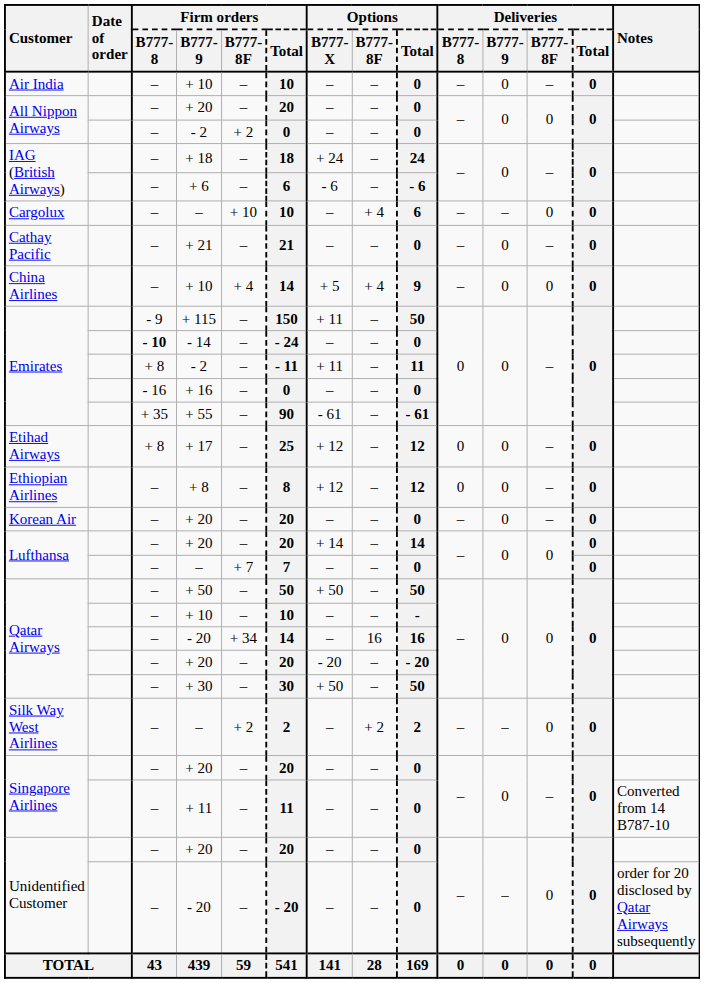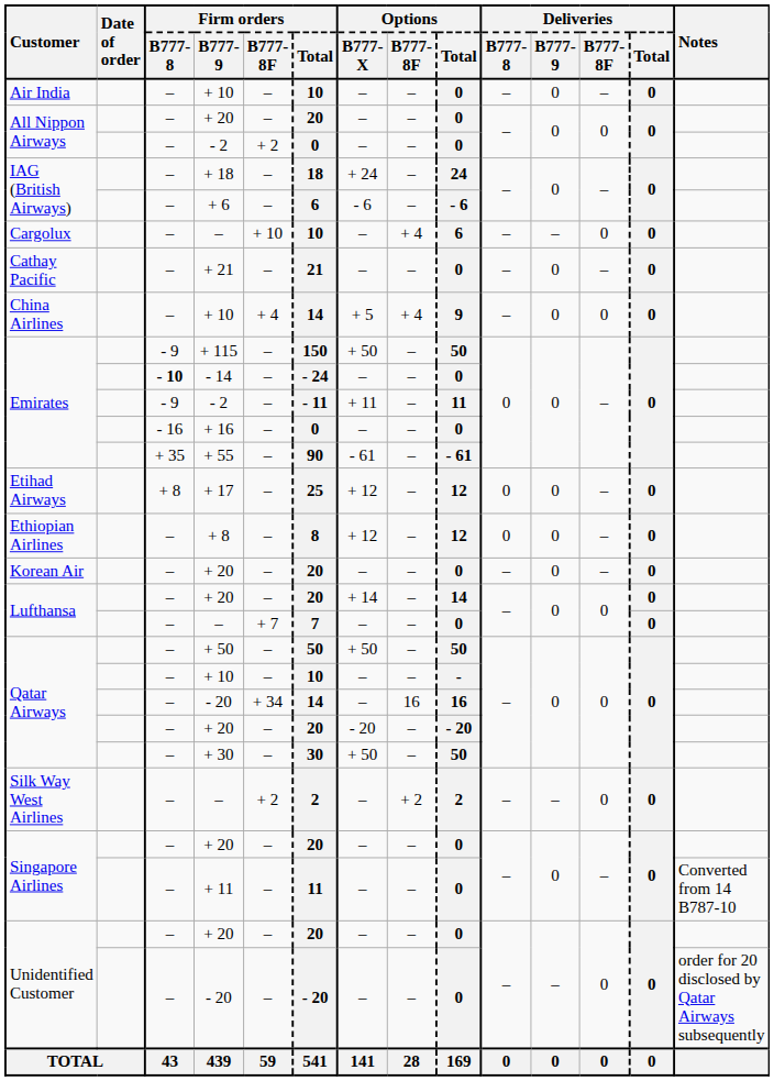 <table class="wikitable sortable">
 <tr>
 <th rowspan="2" style="text-align:left; width: 150px;border-left:solid 2px black;border-top:solid 2px black;border-bottom:solid 2px black">Customer</th>
 <th rowspan="2" style="text-align:left; width: 150px;border-right:solid 2px black;border-top:solid 2px black;border-bottom:solid 2px black">Date of order</th>
 <th colspan="4" style="border-right:solid 2px black;border-top:solid 2px black">Firm orders</th>
 <th colspan="3" style="border-right:solid 2px black;border-top:solid 2px black">Options</th>
 <th colspan="4" style="border-right:solid 2px black;border-top:solid 2px black">Deliveries</th>
 <th rowspan="2" style="text-align:left; width: 150px;border-right:solid 2px black;border-top:solid 2px black;border-bottom:solid 2px black">Notes</th>
 </tr>
 <tr>
 <th style="width: 37px;border-top:dashed 2px black;border-bottom:solid 2px black">B777-8</th>
 <th style="width: 37px;border-top:dashed 2px black;border-bottom:solid 2px black">B777-9</th>
 <th style="width: 37px;border-top:dashed 2px black;border-bottom:solid 2px black">B777-8F</th>
 <th style="width: 50px;border-top:dashed 2px black;border-left:dashed 2px black;border-right:solid 2px black;border-bottom:solid 2px black">Total</th>
 <th style="width: 37px;border-top:dashed 2px black;border-bottom:solid 2px black">B777-X</th>
 <th style="width: 37px;border-top:dashed 2px black;border-bottom:solid 2px black">B777-8F</th>
 <th style="width: 50px;border-top:dashed 2px black;border-left:dashed 2px black;border-right:solid 2px black;border-bottom:solid 2px black">Total</th>
 <th style="width: 37px;border-top:dashed 2px black;border-bottom:solid 2px black">B777-8</th>
 <th style="width: 37px;border-top:dashed 2px black;border-bottom:solid 2px black">B777-9</th>
 <th style="width: 37px;border-top:dashed 2px black;border-bottom:solid 2px black">B777-8F</th>
 <th style="width: 50px;border-top:dashed 2px black;border-left:dashed 2px black;border-right:solid 2px black;border-bottom:solid 2px black">Total</th>
 </tr>
 <tr>
 <td style="border-left:solid 2px black"><a href='#'>Air India</a></td>
 <td style="border-right:solid 2px black"></td>
 <td align="center">–</td>
 <td align="center">+ 10</td>
 <td align="center">–</td>
 <th align="center" style="width: 35px;border-left:dashed 2px black;border-right:solid 2px black">10</th>
 <td align="center">–</td>
 <td align="center">–</td>
 <th align="center" style="width: 35px;border-left:dashed 2px black;border-right:solid 2px black">0</th>
 <td align="center">–</td>
 <td align="center">0</td>
 <td align="center">–</td>
 <th align="center" style="width: 35px;border-left:dashed 2px black;border-right:solid 2px black">0</th>
 <td style="border-right:solid 2px black"></td>
 </tr>
 <tr>
 <td rowspan="2" style="border-left:solid 2px black"><a href='#'>All Nippon Airways</a></td>
 <td style="border-right:solid 2px black"></td>
 <td align="center">–</td>
 <td align="center">+ 20</td>
 <td align="center">–</td>
 <th align="center" style="width: 35px;border-left:dashed 2px black;border-right:solid 2px black">20</th>
 <td align="center">–</td>
 <td align="center">–</td>
 <th align="center" style="width: 35px;border-left:dashed 2px black;border-right:solid 2px black">0</th>
 <td rowspan="2" align="center" style="border-left:solid 2px black">–</td>
 <td rowspan="2" align="center">0</td>
 <td rowspan="2" align="center">0</td>
 <th rowspan="2" align="center" style="width: 35px;border-left:dashed 2px black;border-right:solid 2px black">0</th>
 <td style="border-right:solid 2px black"></td>
 </tr>
 <tr>
 <td style="border-right:solid 2px black"></td>
 <td align="center">–</td>
 <td align="center">- 2</td>
 <td align="center">+ 2</td>
 <th align="center" style="width: 35px;border-left:dashed 2px black;border-right:solid 2px black">0</th>
 <td align="center">–</td>
 <td align="center">–</td>
 <th align="center" style="border-left:dashed 2px black;border-right:solid 2px black">0</th>
 <td style="border-right:solid 2px black"></td>
 </tr>
 <tr>
 <td rowspan="2" style="border-left:solid 2px black"><a href='#'>IAG</a> (<a href='#'>British Airways</a>)</td>
 <td style="border-right:solid 2px black"></td>
 <td align="center">–</td>
 <td align="center">+ 18</td>
 <td align="center">–</td>
 <th align="center" style="width: 35px;border-left:dashed 2px black;border-right:solid 2px black">18</th>
 <td align="center">+ 24</td>
 <td align="center">–</td>
 <th align="center" style="width: 35px;border-left:dashed 2px black;border-right:solid 2px black">24</th>
 <td rowspan="2" align="center">–</td>
 <td rowspan="2" align="center">0</td>
 <td rowspan="2" align="center">–</td>
 <th rowspan="2" align="center" style="width: 35px;border-left:dashed 2px black;border-right:solid 2px black">0</th>
 <td style="border-right:solid 2px black"></td>
 </tr>
 <tr>
 <td style="border-right:solid 2px black"></td>
 <td align="center">–</td>
 <td align="center">+ 6</td>
 <td align="center">–</td>
 <th align="center" style="width: 35px;border-left:dashed 2px black;border-right:solid 2px black">6</th>
 <td align="center">- 6</td>
 <td align="center">–</td>
 <th align="center" style="width: 35px;border-left:dashed 2px black;border-right:solid 2px black">- 6</th>
 <td style="border-right:solid 2px black"></td>
 </tr>
 <tr>
 <td style="border-left:solid 2px black"><a href='#'>Cargolux</a></td>
 <td style="border-right:solid 2px black"></td>
 <td align="center">–</td>
 <td align="center">–</td>
 <td align="center">+ 10</td>
 <th align="center" style="width: 35px;border-left:dashed 2px black;border-right:solid 2px black">10</th>
 <td align="center">–</td>
 <td align="center">+ 4</td>
 <th align="center" style="width: 35px;border-left:dashed 2px black;border-right:solid 2px black">6</th>
 <td align="center">–</td>
 <td align="center">–</td>
 <td align="center">0</td>
 <th align="center" style="width: 35px;border-left:dashed 2px black;border-right:solid 2px black">0</th>
 <td style="border-right:solid 2px black"></td>
 </tr>
 <tr>
 <td style="border-left:solid 2px black"><a href='#'>Cathay Pacific</a></td>
 <td style="border-right:solid 2px black"></td>
 <td align="center">–</td>
 <td align="center">+ 21</td>
 <td align="center">–</td>
 <th align="center" style="width: 35px;border-left:dashed 2px black;border-right:solid 2px black">21</th>
 <td align="center">–</td>
 <td align="center">–</td>
 <th align="center" style="width: 35px;border-left:dashed 2px black;border-right:solid 2px black">0</th>
 <td align="center">–</td>
 <td align="center">0</td>
 <td align="center">–</td>
 <th align="center" style="width: 35px;border-left:dashed 2px black;border-right:solid 2px black">0</th>
 <td style="border-right:solid 2px black"></td>
 </tr>
 <tr>
 <td style="border-left:solid 2px black"><a href='#'>China Airlines</a></td>
 <td style="border-right:solid 2px black"></td>
 <td align="center">–</td>
 <td align="center">+ 10</td>
 <td align="center">+ 4</td>
 <th align="center" style="width: 35px;border-left:dashed 2px black;border-right:solid 2px black">14</th>
 <td align="center">+ 5</td>
 <td align="center">+ 4</td>
 <th align="center" style="width: 35px;border-left:dashed 2px black;border-right:solid 2px black">9</th>
 <td align="center">–</td>
 <td align="center">0</td>
 <td align="center">0</td>
 <th align="center" style="width: 35px;border-left:dashed 2px black;border-right:solid 2px black">0</th>
 <td style="border-right:solid 2px black"></td>
 </tr>
 <tr>
 <td rowspan="5" style="border-left:solid 2px black"><a href='#'>Emirates</a></td>
 <td style="border-right:solid 2px black"></td>
 <td align="center">- 9</td>
 <td align="center">+ 115</td>
 <td align="center">–</td>
 <th align="center" style="width: 35px;border-left:dashed 2px black;border-right:solid 2px black">150</th>
-<td align="center">+ 11</td>
+<td align="center">+ 50</td>
 <td align="center">–</td>
 <th align="center" style="width: 35px;border-left:dashed 2px black;border-right:solid 2px black">50</th>
 <td rowspan="5" align="center" style="border-left:solid 2px black">0</td>
 <td rowspan="5" align="center">0</td>
 <td rowspan="5" align="center">–</td>
 <th rowspan="5" align="center" style="width: 35px;border-left:dashed 2px black;border-right:solid 2px black">0</th>
 <td style="border-right:solid 2px black"></td>
 </tr>
 <tr>
 <td style="border-right:solid 2px black"></td>
 <td align="center"><strong>- 10</strong></td>
 <td align="center">- 14</td>
 <td align="center">–</td>
 <th align="center" style="width: 35px;border-left:dashed 2px black;border-right:solid 2px black">- 24</th>
 <td align="center">–</td>
 <td align="center">–</td>
 <th align="center" style="width: 35px;border-left:dashed 2px black;border-right:solid 2px black">0</th>
 <td style="border-right:solid 2px black"></td>
 </tr>
 <tr>
 <td style="border-right:solid 2px black"></td>
-<td align="center">+ 8</td>
+<td align="center">- 9</td>
 <td align="center">- 2</td>
 <td align="center">–</td>
 <th align="center" style="width: 35px;border-left:dashed 2px black;border-right:solid 2px black">- 11</th>
 <td align="center">+ 11</td>
 <td align="center">–</td>
 <th align="center" style="width: 35px;border-left:dashed 2px black;border-right:solid 2px black">11</th>
 <td style="border-right:solid 2px black"></td>
 </tr>
 <tr>
 <td style="border-right:solid 2px black"></td>
 <td align="center">- 16</td>
 <td align="center">+ 16</td>
 <td align="center">–</td>
 <th align="center" style="width: 35px;border-left:dashed 2px black;border-right:solid 2px black">0</th>
 <td align="center">–</td>
 <td align="center">–</td>
 <th align="center" style="width: 35px;border-left:dashed 2px black;border-right:solid 2px black">0</th>
 <td style="border-right:solid 2px black"></td>
 </tr>
 <tr>
 <td style="border-right:solid 2px black"></td>
 <td align="center">+ 35</td>
 <td align="center">+ 55</td>
 <td align="center">–</td>
 <th align="center" style="width: 35px;border-left:dashed 2px black;border-right:solid 2px black">90</th>
 <td align="center">- 61</td>
 <td align="center">–</td>
 <th align="center" style="width: 35px;border-left:dashed 2px black;border-right:solid 2px black">- 61</th>
 <td style="border-right:solid 2px black"></td>
 </tr>
 <tr>
 <td style="border-left:solid 2px black"><a href='#'>Etihad Airways</a></td>
 <td style="border-right:solid 2px black"></td>
 <td align="center">+ 8</td>
 <td align="center">+ 17</td>
 <td align="center">–</td>
 <th align="center" style="width: 35px;border-left:dashed 2px black;border-right:solid 2px black">25</th>
 <td align="center">+ 12</td>
 <td align="center">–</td>
 <th align="center" style="width: 35px;border-left:dashed 2px black;border-right:solid 2px black">12</th>
 <td align="center">0</td>
 <td align="center">0</td>
 <td align="center">–</td>
 <th align="center" style="width: 35px;border-left:dashed 2px black;border-right:solid 2px black">0</th>
 <td style="border-right:solid 2px black"></td>
 </tr>
 <tr>
 <td style="border-left:solid 2px black"><a href='#'>Ethiopian Airlines</a></td>
 <td style="border-right:solid 2px black"></td>
 <td align="center">–</td>
 <td align="center">+ 8</td>
 <td align="center">–</td>
 <th align="center" style="width: 35px;border-left:dashed 2px black;border-right:solid 2px black">8</th>
 <td align="center">+ 12</td>
 <td align="center">–</td>
 <th align="center" style="width: 35px;border-left:dashed 2px black;border-right:solid 2px black">12</th>
 <td align="center">0</td>
 <td align="center">0</td>
 <td align="center">–</td>
 <th align="center" style="width: 35px;border-left:dashed 2px black;border-right:solid 2px black">0</th>
 <td style="border-right:solid 2px black"></td>
 </tr>
 <tr>
 <td style="border-left:solid 2px black"><a href='#'>Korean Air</a></td>
 <td style="border-right:solid 2px black"></td>
 <td align="center">–</td>
 <td align="center">+ 20</td>
 <td align="center">–</td>
 <th align="center" style="width: 35px;border-left:dashed 2px black;border-right:solid 2px black">20</th>
 <td align="center">–</td>
 <td align="center">–</td>
 <th align="center" style="width: 35px;border-left:dashed 2px black;border-right:solid 2px black">0</th>
 <td align="center">–</td>
 <td align="center">0</td>
 <td align="center">–</td>
 <th align="center" style="width: 35px;border-left:dashed 2px black;border-right:solid 2px black">0</th>
 <td style="border-right:solid 2px black"></td>
 </tr>
 <tr>
 <td rowspan="2" style="border-left:solid 2px black"><a href='#'>Lufthansa</a></td>
 <td style="border-right:solid 2px black"></td>
 <td align="center">–</td>
 <td align="center">+ 20</td>
 <td align="center">–</td>
 <th align="center" style="width: 35px;border-left:dashed 2px black;border-right:solid 2px black">20</th>
 <td align="center">+ 14</td>
 <td align="center">–</td>
 <th align="center" style="width: 35px;border-left:dashed 2px black;border-right:solid 2px black">14</th>
 <td rowspan="2" align="center" style="border-left:solid 2px black">–</td>
 <td rowspan="2" align="center">0</td>
 <td rowspan="2" align="center">0</td>
 <th align="center" style="width: 35px;border-left:dashed 2px black;border-right:solid 2px black">0</th>
 <td style="border-right:solid 2px black"></td>
 </tr>
 <tr>
 <td style="border-right:solid 2px black"></td>
 <td align="center">–</td>
 <td align="center">–</td>
 <td align="center">+ 7</td>
 <th align="center" style="width: 35px;border-left:dashed 2px black;border-right:solid 2px black">7</th>
 <td align="center">–</td>
 <td align="center">–</td>
 <th align="center" style="width: 35px;border-left:dashed 2px black;border-right:solid 2px black">0</th>
 <th align="center" style="width: 35px;border-left:dashed 2px black;border-right:solid 2px black">0</th>
 <td style="border-right:solid 2px black"></td>
 </tr>
 <tr>
 <td rowspan="5" style="border-left:solid 2px black"><a href='#'>Qatar Airways</a></td>
 <td style="border-right:solid 2px black"></td>
 <td align="center">–</td>
 <td align="center">+ 50</td>
 <td align="center">–</td>
 <th align="center" style="width: 35px;border-left:dashed 2px black;border-right:solid 2px black">50</th>
 <td align="center">+ 50</td>
 <td align="center">–</td>
 <th align="center" style="width: 35px;border-left:dashed 2px black;border-right:solid 2px black">50</th>
 <td rowspan="5" align="center" style="border-left:solid 2px black">–</td>
 <td rowspan="5" align="center">0</td>
 <td rowspan="5" align="center">0</td>
 <th rowspan="5" align="center" style="width: 35px;border-left:dashed 2px black;border-right:solid 2px black">0</th>
 <td style="border-right:solid 2px black"></td>
 </tr>
 <tr>
 <td style="border-right:solid 2px black"></td>
 <td align="center">–</td>
 <td align="center">+ 10</td>
 <td align="center">–</td>
 <th align="center" style="width: 35px;border-left:dashed 2px black;border-right:solid 2px black">10</th>
 <td align="center">–</td>
 <td align="center">–</td>
 <th align="center" style="width: 35px;border-left:dashed 2px black;border-right:solid 2px black">-</th>
 <td style="border-right:solid 2px black"></td>
 </tr>
 <tr>
 <td style="border-right:solid 2px black"></td>
 <td align="center">–</td>
 <td align="center">- 20</td>
 <td align="center">+ 34</td>
 <th align="center" style="width: 35px;border-left:dashed 2px black;border-right:solid 2px black">14</th>
 <td align="center">–</td>
 <td align="center">16</td>
 <th align="center" style="width: 35px;border-left:dashed 2px black;border-right:solid 2px black">16</th>
 <td style="border-right:solid 2px black"></td>
 </tr>
 <tr>
 <td style="border-right:solid 2px black"></td>
 <td align="center">–</td>
 <td align="center">+ 20</td>
 <td align="center">–</td>
 <th align="center" style="width: 35px;border-left:dashed 2px black;border-right:solid 2px black">20</th>
 <td align="center">- 20</td>
 <td align="center">–</td>
 <th align="center" style="width: 35px;border-left:dashed 2px black;border-right:solid 2px black">- 20</th>
 <td style="border-right:solid 2px black"></td>
 </tr>
 <tr>
 <td style="border-right:solid 2px black"></td>
 <td align="center">–</td>
 <td align="center">+ 30</td>
 <td align="center">–</td>
 <th align="center" style="width: 35px;border-left:dashed 2px black;border-right:solid 2px black">30</th>
 <td align="center">+ 50</td>
 <td align="center">–</td>
 <th align="center" style="width: 35px;border-left:dashed 2px black;border-right:solid 2px black">50</th>
 <td style="border-right:solid 2px black"></td>
 </tr>
 <tr>
 <td style="border-left:solid 2px black"><a href='#'>Silk Way West Airlines</a></td>
 <td style="border-right:solid 2px black"></td>
 <td align="center">–</td>
 <td align="center">–</td>
 <td align="center">+ 2</td>
 <th align="center" style="width: 35px;border-left:dashed 2px black;border-right:solid 2px black">2</th>
 <td align="center">–</td>
 <td align="center">+ 2</td>
 <th align="center" style="width: 35px;border-left:dashed 2px black;border-right:solid 2px black">2</th>
 <td align="center">–</td>
 <td align="center">–</td>
 <td align="center">0</td>
 <th align="center" style="width: 35px;border-left:dashed 2px black;border-right:solid 2px black">0</th>
 <td style="border-right:solid 2px black"></td>
 </tr>
 <tr>
 <td rowspan="2" style="border-left:solid 2px black"><a href='#'>Singapore Airlines</a></td>
 <td style="border-right:solid 2px black"></td>
 <td align="center">–</td>
 <td align="center">+ 20</td>
 <td align="center">–</td>
 <th align="center" style="width: 35px;border-left:dashed 2px black;border-right:solid 2px black">20</th>
 <td align="center">–</td>
 <td align="center">–</td>
 <th align="center" style="width: 35px;border-left:dashed 2px black;border-right:solid 2px black">0</th>
 <td rowspan="2" align="center" style="border-left:solid 2px black">–</td>
 <td rowspan="2" align="center">0</td>
 <td rowspan="2" align="center">–</td>
 <th rowspan="2" align="center" style="width: 35px;border-left:dashed 2px black;border-right:solid 2px black">0</th>
 <td style="border-right:solid 2px black"></td>
 </tr>
 <tr>
 <td style="border-right:solid 2px black"></td>
 <td align="center">–</td>
 <td align="center">+ 11</td>
 <td align="center">–</td>
 <th align="center" style="width: 35px;border-left:dashed 2px black;border-right:solid 2px black">11</th>
 <td align="center">–</td>
 <td align="center">–</td>
 <th align="center" style="width: 35px;border-left:dashed 2px black;border-right:solid 2px black">0</th>
 <td style="border-right:solid 2px black">Converted from 14 B787-10 </td>
 </tr>
 <tr>
 <td rowspan="2" style="border-left:solid 2px black">Unidentified Customer</td>
 <td style="border-right:solid 2px black"></td>
 <td align="center">–</td>
 <td align="center">+ 20</td>
 <td align="center">–</td>
 <th align="center" style="width: 35px;border-left:dashed 2px black;border-right:solid 2px black">20</th>
 <td align="center">–</td>
 <td align="center">–</td>
 <th align="center" style="width: 35px;border-left:dashed 2px black;border-right:solid 2px black">0</th>
 <td rowspan="2" align="center" style="border-left:solid 2px black">–</td>
 <td rowspan="2" align="center">–</td>
 <td rowspan="2" align="center">0</td>
 <th rowspan="2" align="center" style="width: 35px;border-left:dashed 2px black;border-right:solid 2px black">0</th>
 <td style="border-right:solid 2px black"></td>
 </tr>
 <tr>
 <td style="border-right:solid 2px black"></td>
 <td align="center">–</td>
 <td align="center">- 20</td>
 <td align="center">–</td>
 <th align="center" style="width: 35px;border-left:dashed 2px black;border-right:solid 2px black">- 20</th>
 <td align="center">–</td>
 <td align="center">–</td>
 <th align="center" style="width: 35px;border-left:dashed 2px black;border-right:solid 2px black">0</th>
 <td style="border-right:solid 2px black"> order for 20 disclosed by <a href='#'>Qatar Airways</a> subsequently</td>
 </tr>
 <tr>
 <th colspan="2" align="left" style="border-right:solid 2px black;border-left:solid 2px black;border-bottom:solid 2px black;border-top:solid 2px black">TOTAL</th>
 <th style="border-bottom:solid 2px black;border-top:solid 2px black">43</th>
 <th style="border-bottom:solid 2px black;border-top:solid 2px black">439</th>
 <th style="border-bottom:solid 2px black;border-top:solid 2px black">59</th>
 <th style="border-right:solid 2px black;border-left:dashed 2px black;border-bottom:solid 2px black;border-top:solid 2px black">541</th>
 <th style="border-bottom:solid 2px black;border-top:solid 2px black">141</th>
 <th style="border-bottom:solid 2px black;border-top:solid 2px black">28</th>
 <th style="border-right:solid 2px black;border-left:dashed 2px black;border-bottom:solid 2px black;border-top:solid 2px black">169</th>
 <th style="border-bottom:solid 2px black;border-top:solid 2px black">0</th>
 <th style="border-bottom:solid 2px black;border-top:solid 2px black">0</th>
 <th style="border-bottom:solid 2px black;border-top:solid 2px black">0</th>
 <th style="border-right:solid 2px black;border-left:dashed 2px black;border-bottom:solid 2px black;border-top:solid 2px black">0</th>
 <th style="border-right:solid 2px black;border-bottom:solid 2px black;border-top:solid 2px black"></th>
 </tr>
 </table>
